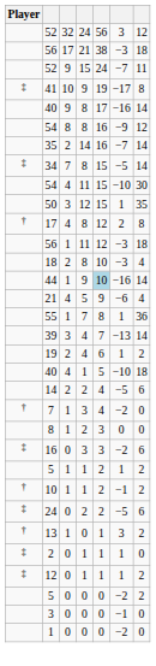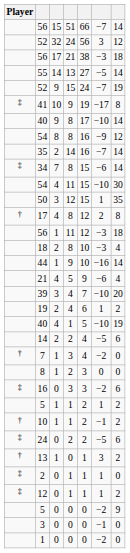 <table class="wikitable sortable" style="text-align:center;">
 <tr>
 <th>Player</th>
 <th></th>
 <th></th>
 <th></th>
 <th></th>
 <th data-sort-type="number"></th>
 <th></th>
+</tr>
+<tr>
+<td></td>
+<td>56</td>
+<td>15</td>
+<td>51</td>
+<td>66</td>
+<td>−7</td>
+<td>14</td>
 </tr>
 <tr>
 <td></td>
 <td>52</td>
 <td>32</td>
 <td>24</td>
 <td>56</td>
 <td>3</td>
 <td>12</td>
 </tr>
 <tr>
 <td></td>
 <td>56</td>
 <td>17</td>
 <td>21</td>
 <td>38</td>
 <td>−3</td>
 <td>18</td>
 </tr>
 <tr>
 <td></td>
+<td>55</td>
+<td>14</td>
+<td>13</td>
+<td>27</td>
+<td>−5</td>
+<td>14</td>
+</tr>
+<tr>
+<td></td>
 <td>52</td>
 <td>9</td>
 <td>15</td>
 <td>24</td>
 <td>−7</td>
-<td>11</td>
+<td>19</td>
 </tr>
 <tr>
 <td><sup>‡</sup></td>
 <td>41</td>
 <td>10</td>
 <td>9</td>
 <td>19</td>
 <td>−17</td>
 <td>8</td>
 </tr>
 <tr>
 <td></td>
 <td>40</td>
 <td>9</td>
 <td>8</td>
 <td>17</td>
-<td>−16</td>
+<td>−10</td>
 <td>14</td>
 </tr>
 <tr>
 <td></td>
 <td>54</td>
 <td>8</td>
 <td>8</td>
 <td>16</td>
 <td>−9</td>
 <td>12</td>
 </tr>
 <tr>
 <td></td>
 <td>35</td>
 <td>2</td>
 <td>14</td>
 <td>16</td>
 <td>−7</td>
 <td>14</td>
 </tr>
 <tr>
 <td><sup>‡</sup></td>
 <td>34</td>
 <td>7</td>
 <td>8</td>
 <td>15</td>
-<td>−5</td>
+<td>−6</td>
 <td>14</td>
 </tr>
 <tr>
 <td></td>
 <td>54</td>
 <td>4</td>
 <td>11</td>
 <td>15</td>
 <td>−10</td>
 <td>30</td>
 </tr>
 <tr>
 <td></td>
 <td>50</td>
 <td>3</td>
 <td>12</td>
 <td>15</td>
 <td>1</td>
 <td>35</td>
 </tr>
 <tr>
 <td><sup>†</sup></td>
 <td>17</td>
 <td>4</td>
 <td>8</td>
 <td>12</td>
 <td>2</td>
 <td>8</td>
 </tr>
 <tr>
 <td></td>
 <td>56</td>
 <td>1</td>
 <td>11</td>
 <td>12</td>
 <td>−3</td>
 <td>18</td>
 </tr>
 <tr>
 <td></td>
 <td>18</td>
 <td>2</td>
 <td>8</td>
 <td>10</td>
 <td>−3</td>
 <td>4</td>
 </tr>
 <tr>
 <td></td>
 <td>44</td>
 <td>1</td>
 <td>9</td>
-<td style="background: lightblue;">10</td>
+<td>10</td>
 <td>−16</td>
 <td>14</td>
 </tr>
 <tr>
 <td></td>
 <td>21</td>
 <td>4</td>
 <td>5</td>
 <td>9</td>
 <td>−6</td>
 <td>4</td>
 </tr>
 <tr>
 <td></td>
-<td>55</td>
-<td>1</td>
-<td>7</td>
-<td>8</td>
-<td>1</td>
-<td>36</td>
-</tr>
-<tr>
-<td></td>
 <td>39</td>
 <td>3</td>
 <td>4</td>
 <td>7</td>
-<td>−13</td>
-<td>14</td>
+<td>−10</td>
+<td>20</td>
 </tr>
 <tr>
 <td></td>
 <td>19</td>
 <td>2</td>
 <td>4</td>
 <td>6</td>
 <td>1</td>
 <td>2</td>
 </tr>
 <tr>
 <td></td>
 <td>40</td>
 <td>4</td>
 <td>1</td>
 <td>5</td>
 <td>−10</td>
-<td>18</td>
+<td>19</td>
 </tr>
 <tr>
 <td></td>
 <td>14</td>
 <td>2</td>
 <td>2</td>
 <td>4</td>
 <td>−5</td>
 <td>6</td>
 </tr>
 <tr>
 <td><sup>†</sup></td>
 <td>7</td>
 <td>1</td>
 <td>3</td>
 <td>4</td>
 <td>−2</td>
 <td>0</td>
 </tr>
 <tr>
 <td></td>
 <td>8</td>
 <td>1</td>
 <td>2</td>
 <td>3</td>
 <td>0</td>
 <td>0</td>
 </tr>
 <tr>
 <td><sup>‡</sup></td>
 <td>16</td>
 <td>0</td>
 <td>3</td>
 <td>3</td>
 <td>−2</td>
 <td>6</td>
 </tr>
 <tr>
 <td></td>
 <td>5</td>
 <td>1</td>
 <td>1</td>
 <td>2</td>
 <td>1</td>
 <td>2</td>
 </tr>
 <tr>
 <td><sup>†</sup></td>
 <td>10</td>
 <td>1</td>
 <td>1</td>
 <td>2</td>
 <td>−1</td>
 <td>2</td>
 </tr>
 <tr>
 <td><sup>‡</sup></td>
 <td>24</td>
 <td>0</td>
 <td>2</td>
 <td>2</td>
 <td>−5</td>
 <td>6</td>
 </tr>
 <tr>
 <td><sup>†</sup></td>
 <td>13</td>
 <td>1</td>
 <td>0</td>
 <td>1</td>
 <td>3</td>
 <td>2</td>
 </tr>
 <tr>
 <td><sup>‡</sup></td>
 <td>2</td>
 <td>0</td>
 <td>1</td>
 <td>1</td>
 <td>1</td>
 <td>0</td>
 </tr>
 <tr>
 <td><sup>‡</sup></td>
 <td>12</td>
 <td>0</td>
 <td>1</td>
 <td>1</td>
 <td>1</td>
 <td>2</td>
 </tr>
 <tr>
 <td></td>
 <td>5</td>
 <td>0</td>
 <td>0</td>
 <td>0</td>
 <td>−2</td>
-<td>2</td>
+<td>9</td>
 </tr>
 <tr>
 <td></td>
 <td>3</td>
 <td>0</td>
 <td>0</td>
 <td>0</td>
 <td>−1</td>
 <td>0</td>
 </tr>
 <tr>
 <td></td>
 <td>1</td>
 <td>0</td>
 <td>0</td>
 <td>0</td>
 <td>−2</td>
 <td>0</td>
 </tr>
 </table>
